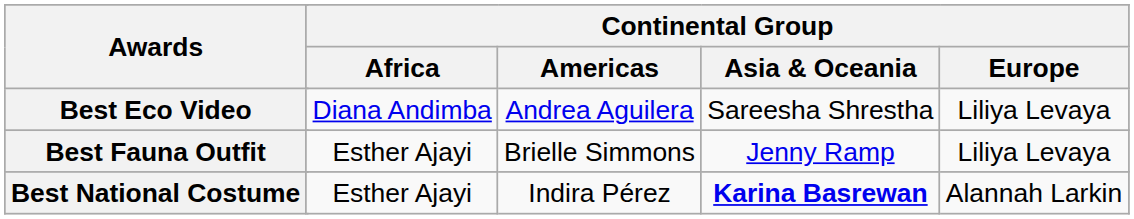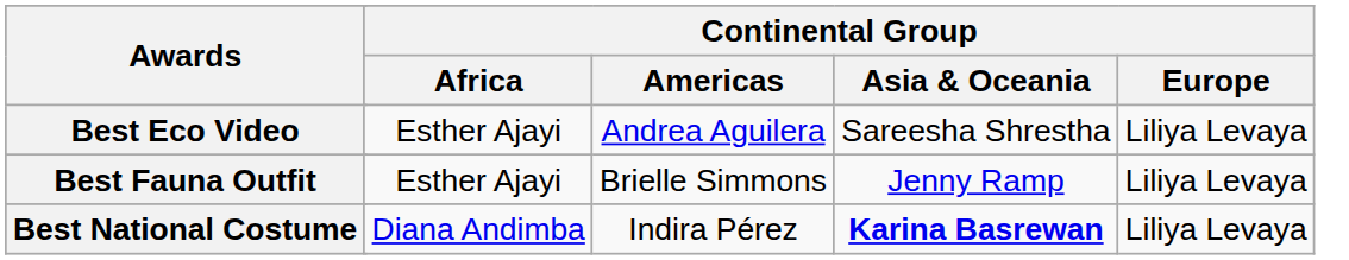 <table class="wikitable" style="font-size: 95%;">
 <tr>
 <th colspan="2" rowspan="2">Awards</th>
 <th colspan="4">Continental Group</th>
 </tr>
 <tr>
 <th>Africa</th>
 <th>Americas</th>
 <th>Asia & Oceania</th>
 <th>Europe</th>
 </tr>
 <tr>
 <th colspan="2">Best Eco Video</th>
-<td align="center"><a href='#'>Diana Andimba</a><br></td>
+<td align="center">Esther Ajayi<br></td>
 <td align="center"><a href='#'>Andrea Aguilera</a><br></td>
 <td align="center">Sareesha Shrestha<br></td>
 <td align="center">Liliya Levaya<br></td>
 </tr>
 <tr>
 <th colspan="2">Best Fauna Outfit</th>
 <td align="center">Esther Ajayi<br></td>
 <td align="center">Brielle Simmons<br></td>
 <td align="center"><a href='#'>Jenny Ramp</a><br></td>
 <td align="center">Liliya Levaya<br></td>
 </tr>
 <tr>
 <th colspan="2">Best National Costume</th>
-<td align="center">Esther Ajayi<br></td>
+<td align="center"><a href='#'>Diana Andimba</a><br></td>
 <td align="center">Indira Pérez<br></td>
 <td align="center"><strong><a href='#'>Karina Basrewan</a><br></strong></td>
-<td align="center">Alannah Larkin<br></td>
+<td align="center">Liliya Levaya<br></td>
 </tr>
 </table>
